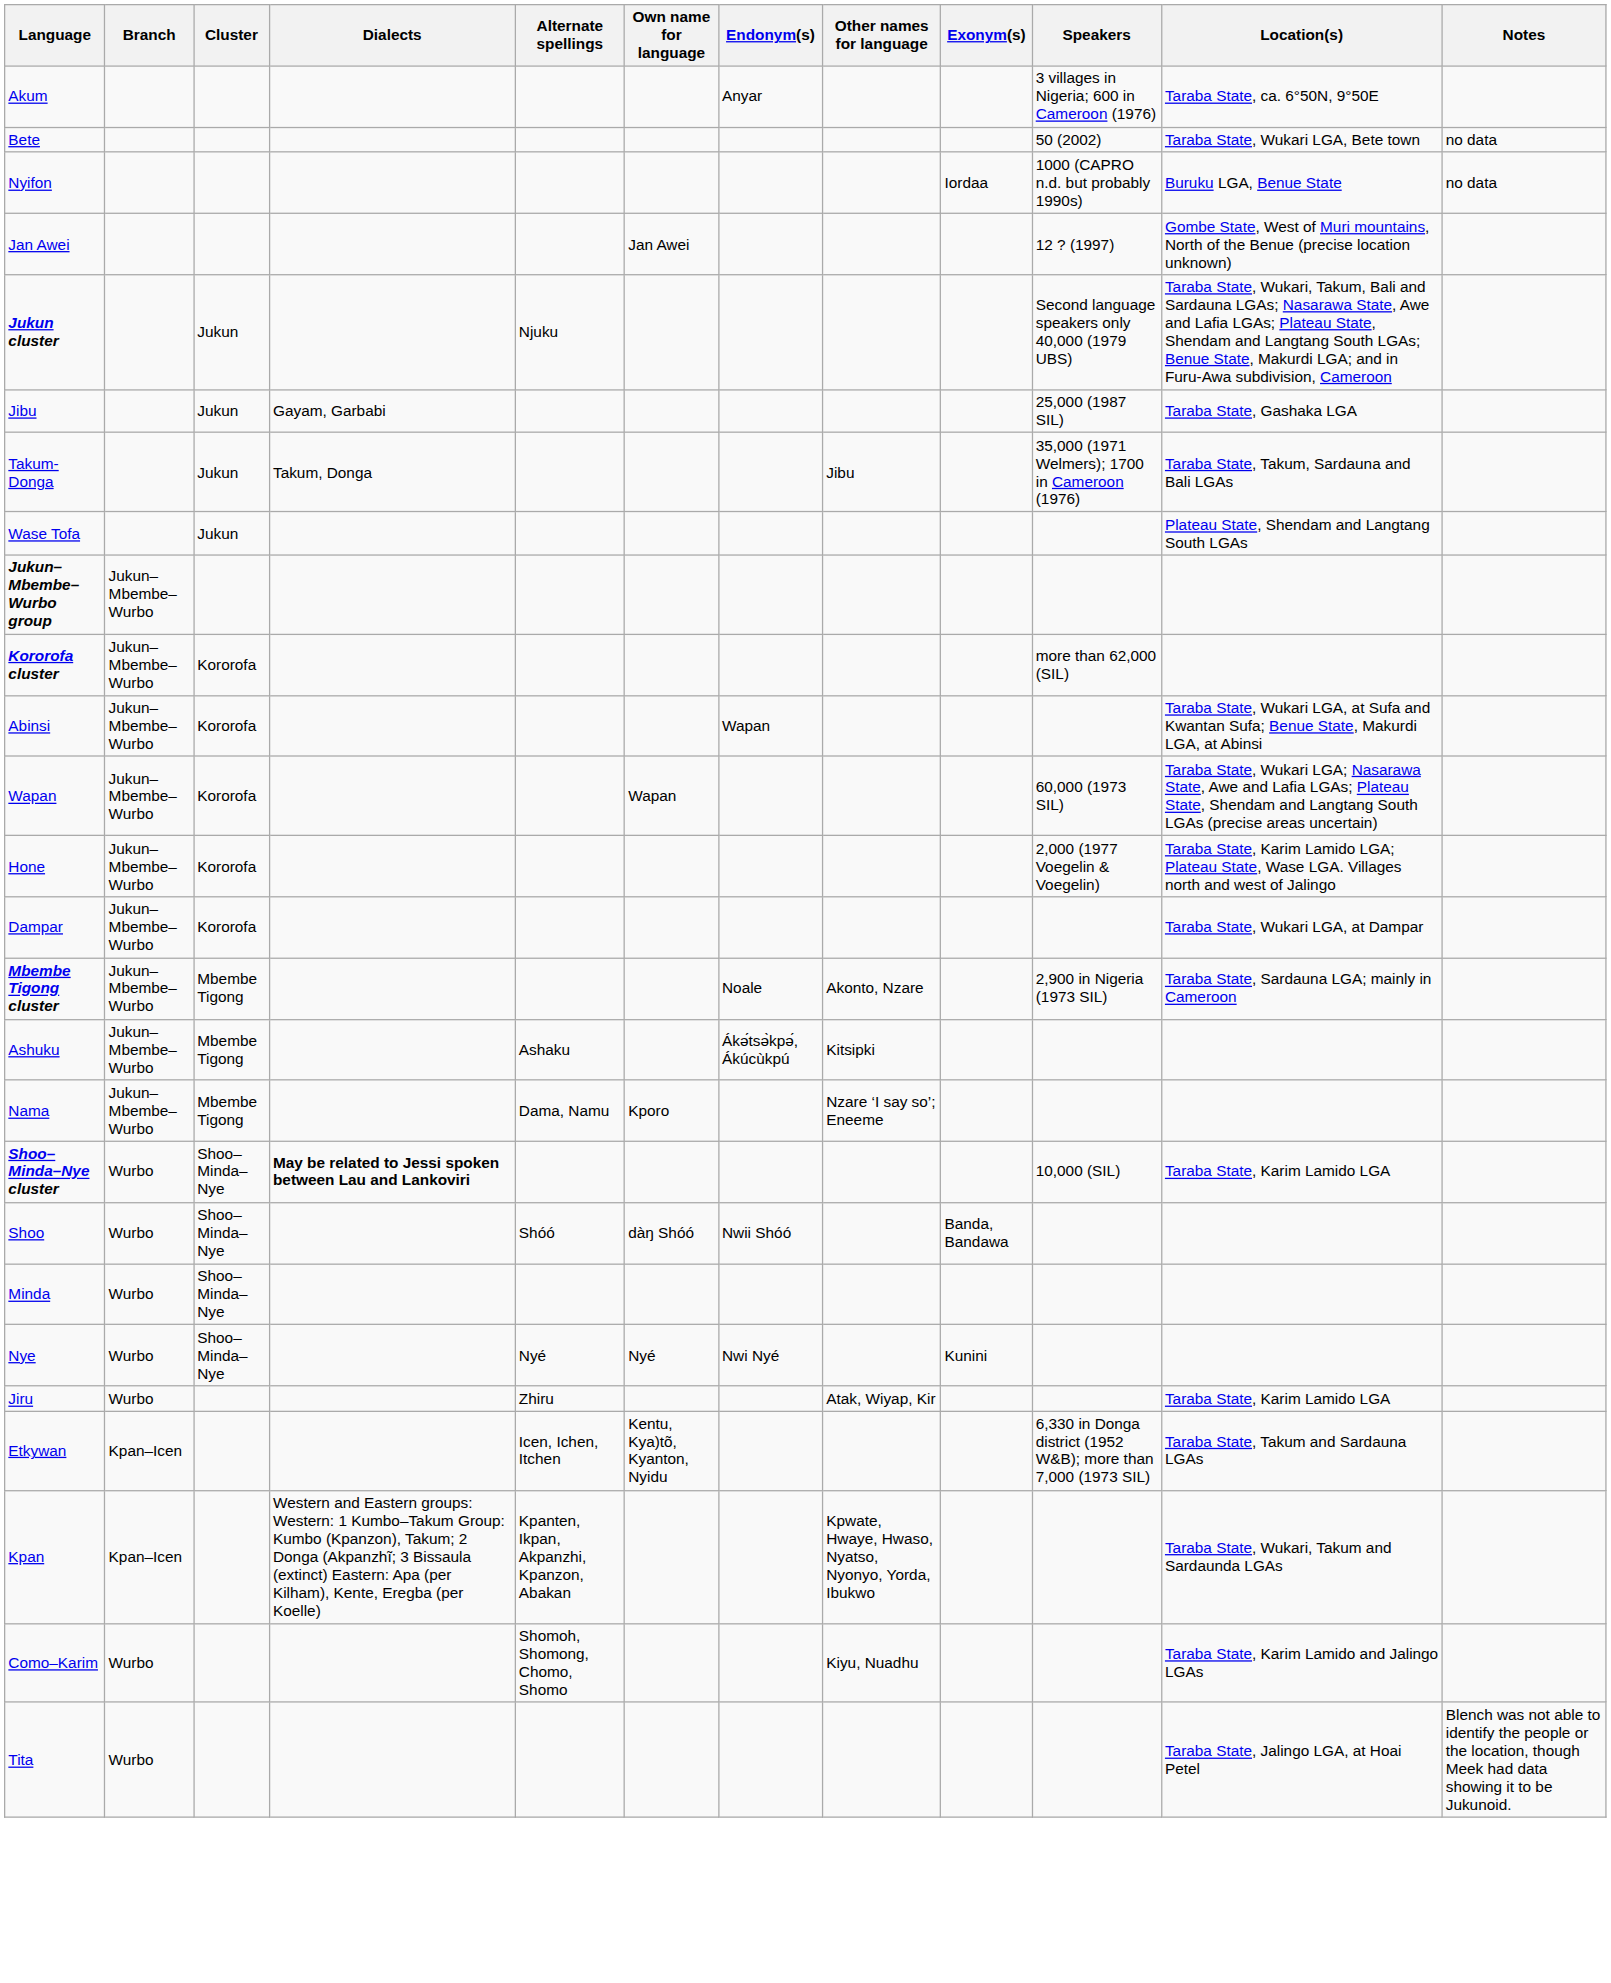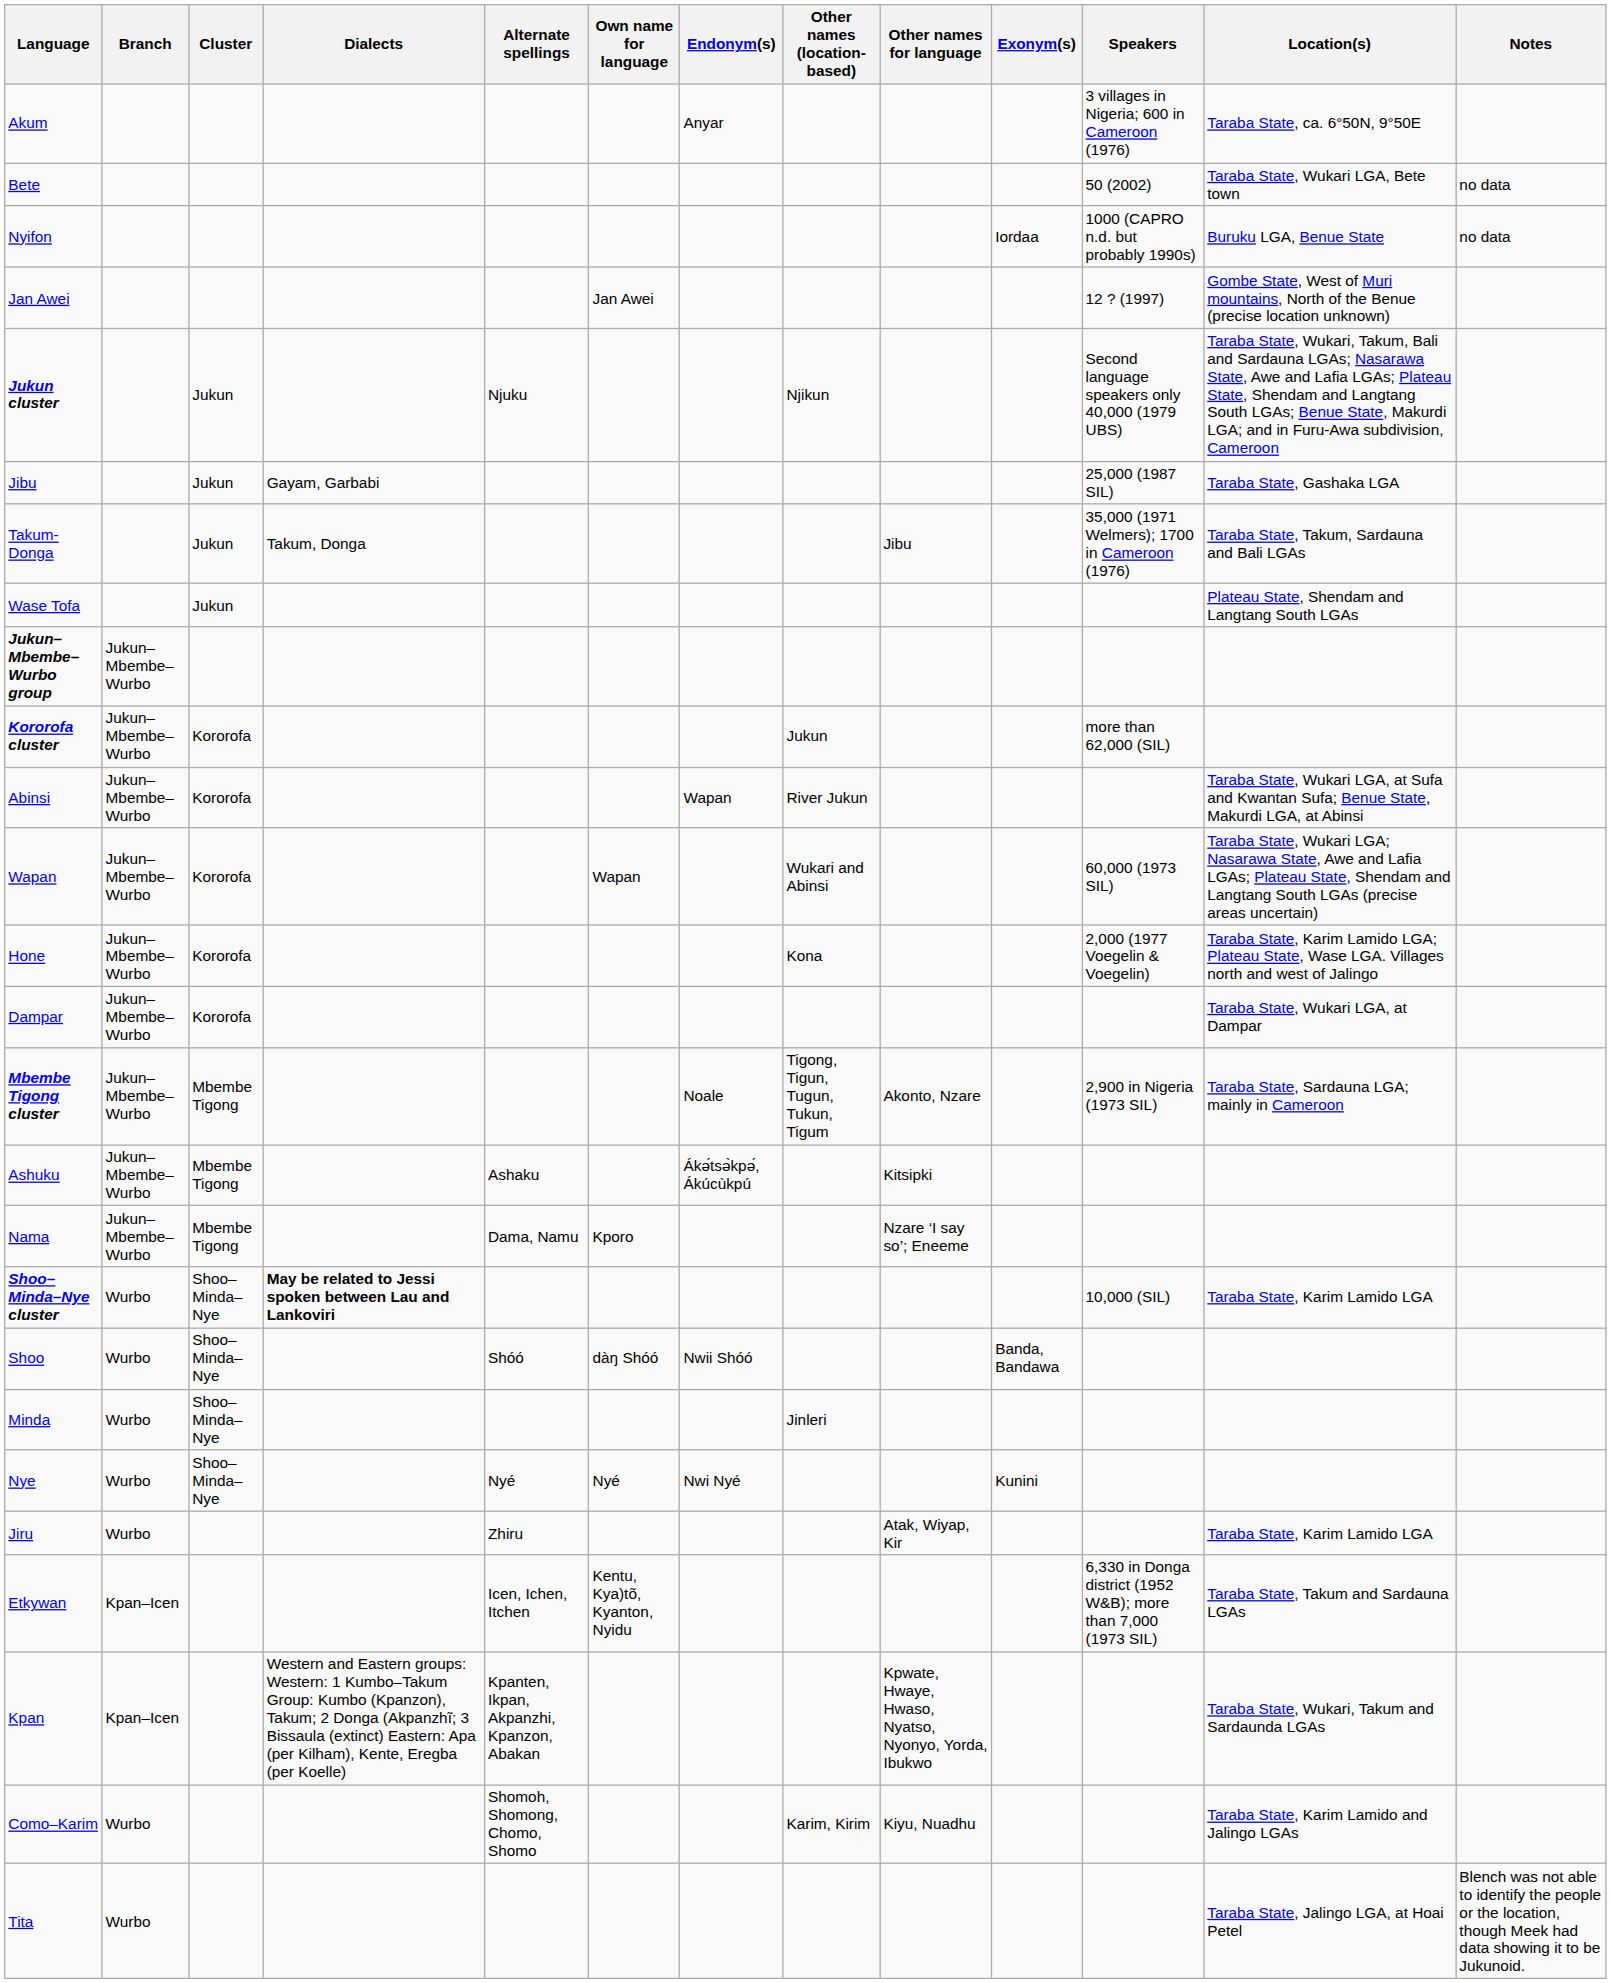 <table class="wikitable sortable"  style="font-size: 75%">
 <tr>
 <th>Language</th>
 <th>Branch</th>
 <th>Cluster</th>
 <th>Dialects</th>
 <th>Alternate spellings</th>
 <th>Own name for language</th>
 <th><a href='#'>Endonym</a>(s)</th>
+<th>Other names (location-based)</th>
 <th>Other names for language</th>
 <th><a href='#'>Exonym</a>(s)</th>
 <th>Speakers</th>
 <th>Location(s)</th>
 <th>Notes</th>
 </tr>
 <tr>
 <td><a href='#'>Akum</a></td>
 <td></td>
 <td></td>
 <td></td>
 <td></td>
 <td></td>
 <td>Anyar</td>
 <td></td>
 <td></td>
+<td></td>
 <td>3 villages in Nigeria; 600 in <a href='#'>Cameroon</a> (1976)</td>
 <td><a href='#'>Taraba State</a>, ca. 6°50N, 9°50E</td>
 <td></td>
 </tr>
 <tr>
 <td><a href='#'>Bete</a></td>
 <td></td>
 <td></td>
 <td></td>
 <td></td>
 <td></td>
 <td></td>
 <td></td>
 <td></td>
+<td></td>
 <td>50 (2002)</td>
 <td><a href='#'>Taraba State</a>, Wukari LGA, Bete town</td>
 <td>no data</td>
 </tr>
 <tr>
 <td><a href='#'>Nyifon</a></td>
+<td></td>
 <td></td>
 <td></td>
 <td></td>
 <td></td>
 <td></td>
 <td></td>
 <td></td>
 <td>Iordaa</td>
 <td>1000 (CAPRO n.d. but probably 1990s)</td>
 <td><a href='#'>Buruku</a> LGA, <a href='#'>Benue State</a></td>
 <td>no data</td>
 </tr>
 <tr>
 <td><a href='#'>Jan Awei</a></td>
 <td></td>
 <td></td>
 <td></td>
 <td></td>
 <td>Jan Awei</td>
 <td></td>
 <td></td>
 <td></td>
+<td></td>
 <td>12 ? (1997)</td>
 <td><a href='#'>Gombe State</a>, West of <a href='#'>Muri mountains</a>, North of the Benue (precise location unknown)</td>
 <td></td>
 </tr>
 <tr>
 <td><strong><em><a href='#'>Jukun</a> cluster</em></strong></td>
 <td></td>
 <td>Jukun</td>
 <td></td>
 <td>Njuku</td>
 <td></td>
 <td></td>
+<td>Njikun</td>
 <td></td>
 <td></td>
 <td>Second language speakers only 40,000 (1979 UBS)</td>
 <td><a href='#'>Taraba State</a>, Wukari, Takum, Bali and Sardauna LGAs; <a href='#'>Nasarawa State</a>, Awe and Lafia LGAs; <a href='#'>Plateau State</a>, Shendam and Langtang South LGAs; <a href='#'>Benue State</a>, Makurdi LGA; and in Furu-Awa subdivision, <a href='#'>Cameroon</a></td>
 <td></td>
 </tr>
 <tr>
 <td><a href='#'>Jibu</a></td>
 <td></td>
 <td>Jukun</td>
 <td>Gayam, Garbabi</td>
+<td></td>
 <td></td>
 <td></td>
 <td></td>
 <td></td>
 <td></td>
 <td>25,000 (1987 SIL)</td>
 <td><a href='#'>Taraba State</a>, Gashaka LGA</td>
 <td></td>
 </tr>
 <tr>
 <td><a href='#'>Takum-Donga</a></td>
 <td></td>
 <td>Jukun</td>
 <td>Takum, Donga</td>
 <td></td>
 <td></td>
 <td></td>
+<td></td>
 <td>Jibu</td>
 <td></td>
 <td>35,000 (1971 Welmers); 1700 in <a href='#'>Cameroon</a> (1976)</td>
 <td><a href='#'>Taraba State</a>, Takum, Sardauna and Bali LGAs</td>
 <td></td>
 </tr>
 <tr>
 <td><a href='#'>Wase Tofa</a></td>
 <td></td>
 <td>Jukun</td>
+<td></td>
 <td></td>
 <td></td>
 <td></td>
 <td></td>
 <td></td>
 <td></td>
 <td></td>
 <td><a href='#'>Plateau State</a>, Shendam and Langtang South LGAs</td>
 <td></td>
 </tr>
 <tr>
 <td><strong><em>Jukun–Mbembe–Wurbo group</em></strong></td>
 <td>Jukun–Mbembe–Wurbo</td>
 <td></td>
 <td></td>
 <td></td>
 <td></td>
 <td></td>
 <td></td>
 <td></td>
 <td></td>
 <td></td>
 <td></td>
+<td></td>
 </tr>
 <tr>
 <td><strong><em><a href='#'>Kororofa</a> cluster</em></strong></td>
 <td>Jukun–Mbembe–Wurbo</td>
 <td>Kororofa</td>
 <td></td>
 <td></td>
 <td></td>
 <td></td>
+<td>Jukun</td>
 <td></td>
 <td></td>
 <td>more than 62,000 (SIL)</td>
 <td></td>
 <td></td>
 </tr>
 <tr>
 <td><a href='#'>Abinsi</a></td>
 <td>Jukun–Mbembe–Wurbo</td>
 <td>Kororofa</td>
 <td></td>
 <td></td>
 <td></td>
 <td>Wapan</td>
+<td>River Jukun</td>
 <td></td>
 <td></td>
 <td></td>
 <td><a href='#'>Taraba State</a>, Wukari LGA, at Sufa and Kwantan Sufa; <a href='#'>Benue State</a>, Makurdi LGA, at Abinsi</td>
 <td></td>
 </tr>
 <tr>
 <td><a href='#'>Wapan</a></td>
 <td>Jukun–Mbembe–Wurbo</td>
 <td>Kororofa</td>
 <td></td>
 <td></td>
 <td>Wapan</td>
 <td></td>
+<td>Wukari and Abinsi</td>
 <td></td>
 <td></td>
 <td>60,000 (1973 SIL)</td>
 <td><a href='#'>Taraba State</a>, Wukari LGA; <a href='#'>Nasarawa State</a>, Awe and Lafia LGAs; <a href='#'>Plateau State</a>, Shendam and Langtang South LGAs (precise areas uncertain)</td>
 <td></td>
 </tr>
 <tr>
 <td><a href='#'>Hone</a></td>
 <td>Jukun–Mbembe–Wurbo</td>
 <td>Kororofa</td>
 <td></td>
 <td></td>
 <td></td>
 <td></td>
+<td>Kona</td>
 <td></td>
 <td></td>
 <td>2,000 (1977 Voegelin & Voegelin)</td>
 <td><a href='#'>Taraba State</a>, Karim Lamido LGA; <a href='#'>Plateau State</a>, Wase LGA. Villages north and west of Jalingo</td>
 <td></td>
 </tr>
 <tr>
 <td><a href='#'>Dampar</a></td>
 <td>Jukun–Mbembe–Wurbo</td>
 <td>Kororofa</td>
+<td></td>
 <td></td>
 <td></td>
 <td></td>
 <td></td>
 <td></td>
 <td></td>
 <td></td>
 <td><a href='#'>Taraba State</a>, Wukari LGA, at Dampar</td>
 <td></td>
 </tr>
 <tr>
 <td><strong><em><a href='#'>Mbembe Tigong</a> cluster</em></strong></td>
 <td>Jukun–Mbembe–Wurbo</td>
 <td>Mbembe Tigong</td>
 <td></td>
 <td></td>
 <td></td>
 <td>Noale</td>
+<td>Tigong, Tigun, Tugun, Tukun, Tigum</td>
 <td>Akonto, Nzare</td>
 <td></td>
 <td>2,900 in Nigeria (1973 SIL)</td>
 <td><a href='#'>Taraba State</a>, Sardauna LGA; mainly in <a href='#'>Cameroon</a></td>
 <td></td>
 </tr>
 <tr>
 <td><a href='#'>Ashuku</a></td>
 <td>Jukun–Mbembe–Wurbo</td>
 <td>Mbembe Tigong</td>
 <td></td>
 <td>Ashaku</td>
 <td></td>
 <td>Ákә́tsә̀kpә́, Ákúcùkpú</td>
+<td></td>
 <td>Kitsipki</td>
 <td></td>
 <td></td>
 <td></td>
 <td></td>
 </tr>
 <tr>
 <td><a href='#'>Nama</a></td>
 <td>Jukun–Mbembe–Wurbo</td>
 <td>Mbembe Tigong</td>
 <td></td>
 <td>Dama, Namu</td>
 <td>Kporo</td>
 <td></td>
+<td></td>
 <td>Nzare ‘I say so’; Eneeme</td>
 <td></td>
 <td></td>
 <td></td>
 <td></td>
 </tr>
 <tr>
 <td><strong><em><a href='#'>Shoo–Minda–Nye</a> cluster</em></strong></td>
 <td>Wurbo</td>
 <td>Shoo–Minda–Nye</td>
 <td><strong>May be related to Jessi spoken between Lau and Lankoviri</strong></td>
+<td></td>
 <td></td>
 <td></td>
 <td></td>
 <td></td>
 <td></td>
 <td>10,000 (SIL)</td>
 <td><a href='#'>Taraba State</a>, Karim Lamido LGA</td>
 <td></td>
 </tr>
 <tr>
 <td><a href='#'>Shoo</a></td>
 <td>Wurbo</td>
 <td>Shoo–Minda–Nye</td>
 <td></td>
 <td>Shóó</td>
 <td>dàŋ Shóó</td>
 <td>Nwii Shóó</td>
 <td></td>
+<td></td>
 <td>Banda, Bandawa</td>
 <td></td>
 <td></td>
 <td></td>
 </tr>
 <tr>
 <td><a href='#'>Minda</a></td>
 <td>Wurbo</td>
 <td>Shoo–Minda–Nye</td>
 <td></td>
 <td></td>
 <td></td>
 <td></td>
+<td>Jinleri</td>
 <td></td>
 <td></td>
 <td></td>
 <td></td>
 <td></td>
 </tr>
 <tr>
 <td><a href='#'>Nye</a></td>
 <td>Wurbo</td>
 <td>Shoo–Minda–Nye</td>
 <td></td>
 <td>Nyé</td>
 <td>Nyé</td>
 <td>Nwi Nyé</td>
 <td></td>
+<td></td>
 <td>Kunini</td>
 <td></td>
 <td></td>
 <td></td>
 </tr>
 <tr>
 <td><a href='#'>Jiru</a></td>
 <td>Wurbo</td>
 <td></td>
 <td></td>
 <td>Zhiru</td>
+<td></td>
 <td></td>
 <td></td>
 <td>Atak, Wiyap, Kir</td>
 <td></td>
 <td></td>
 <td><a href='#'>Taraba State</a>, Karim Lamido LGA</td>
 <td></td>
 </tr>
 <tr>
 <td><a href='#'>Etkywan</a></td>
 <td>Kpan–Icen</td>
 <td></td>
 <td></td>
 <td>Icen, Ichen, Itchen</td>
 <td>Kentu, Kya)tõ, Kyanton, Nyidu</td>
 <td></td>
 <td></td>
 <td></td>
+<td></td>
 <td>6,330 in Donga district (1952 W&B); more than 7,000 (1973 SIL)</td>
 <td><a href='#'>Taraba State</a>, Takum and Sardauna LGAs</td>
 <td></td>
 </tr>
 <tr>
 <td><a href='#'>Kpan</a></td>
 <td>Kpan–Icen</td>
 <td></td>
 <td>Western and Eastern groups: Western: 1 Kumbo–Takum Group: Kumbo (Kpanzon), Takum; 2 Donga (Akpanzhĩ; 3 Bissaula (extinct) Eastern: Apa (per Kilham), Kente, Eregba (per Koelle)</td>
 <td>Kpanten, Ikpan, Akpanzhi, Kpanzon, Abakan</td>
+<td></td>
 <td></td>
 <td></td>
 <td>Kpwate, Hwaye, Hwaso, Nyatso, Nyonyo, Yorda, Ibukwo</td>
 <td></td>
 <td></td>
 <td><a href='#'>Taraba State</a>, Wukari, Takum and Sardaunda LGAs</td>
 <td></td>
 </tr>
 <tr>
 <td><a href='#'>Como–Karim</a></td>
 <td>Wurbo</td>
 <td></td>
 <td></td>
 <td>Shomoh, Shomong, Chomo, Shomo</td>
 <td></td>
 <td></td>
+<td>Karim, Kirim</td>
 <td>Kiyu, Nuadhu</td>
 <td></td>
 <td></td>
 <td><a href='#'>Taraba State</a>, Karim Lamido and Jalingo LGAs</td>
 <td></td>
 </tr>
 <tr>
 <td><a href='#'>Tita</a></td>
 <td>Wurbo</td>
 <td></td>
 <td></td>
 <td></td>
 <td></td>
 <td></td>
 <td></td>
 <td></td>
 <td></td>
+<td></td>
 <td><a href='#'>Taraba State</a>, Jalingo LGA, at Hoai Petel</td>
 <td>Blench was not able to identify the people or the location, though Meek had data showing it to be Jukunoid.</td>
 </tr>
 </table>
